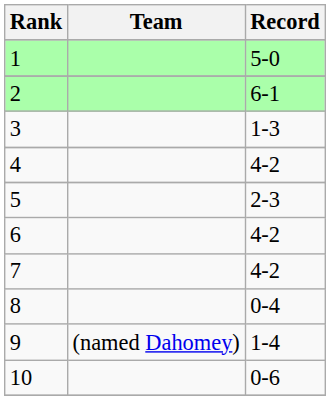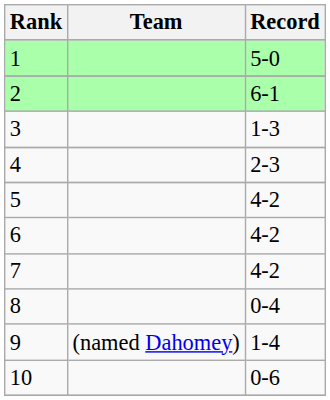 <table class="wikitable">
 <tr>
 <th>Rank</th>
 <th>Team</th>
 <th>Record</th>
 </tr>
 <tr>
 </tr>
 <tr bgcolor=#aaffaa>
 <td>1</td>
 <td></td>
 <td>5-0</td>
 </tr>
 <tr>
 </tr>
 <tr bgcolor=#aaffaa>
 <td>2</td>
 <td></td>
 <td>6-1</td>
 </tr>
 <tr>
 <td>3</td>
 <td></td>
 <td>1-3</td>
 </tr>
 <tr>
 </tr>
 <tr bgcolor=>
 <td>4</td>
 <td></td>
-<td>4-2</td>
+<td>2-3</td>
 </tr>
 <tr>
 </tr>
 <tr bgcolor=>
 <td>5</td>
 <td></td>
-<td>2-3</td>
+<td>4-2</td>
 </tr>
 <tr>
 <td>6</td>
 <td></td>
 <td>4-2</td>
 </tr>
 <tr>
 <td>7</td>
 <td></td>
 <td>4-2</td>
 </tr>
 <tr>
 <td>8</td>
 <td></td>
 <td>0-4</td>
 </tr>
 <tr>
 <td>9</td>
 <td> (named <a href='#'>Dahomey</a>)</td>
 <td>1-4</td>
 </tr>
 <tr>
 <td>10</td>
 <td></td>
 <td>0-6</td>
 </tr>
 <tr>
 </tr>
 </table>
